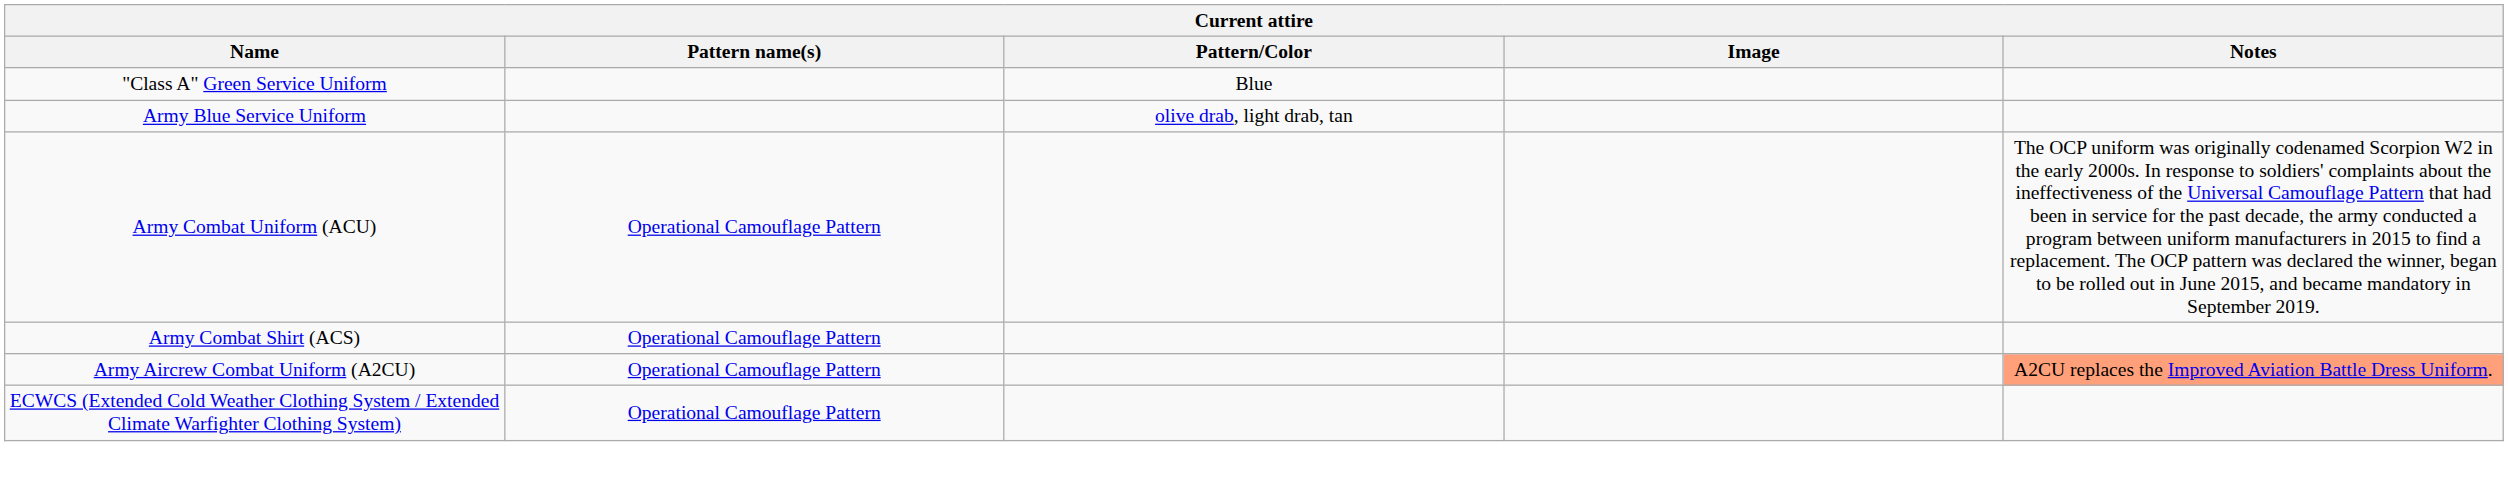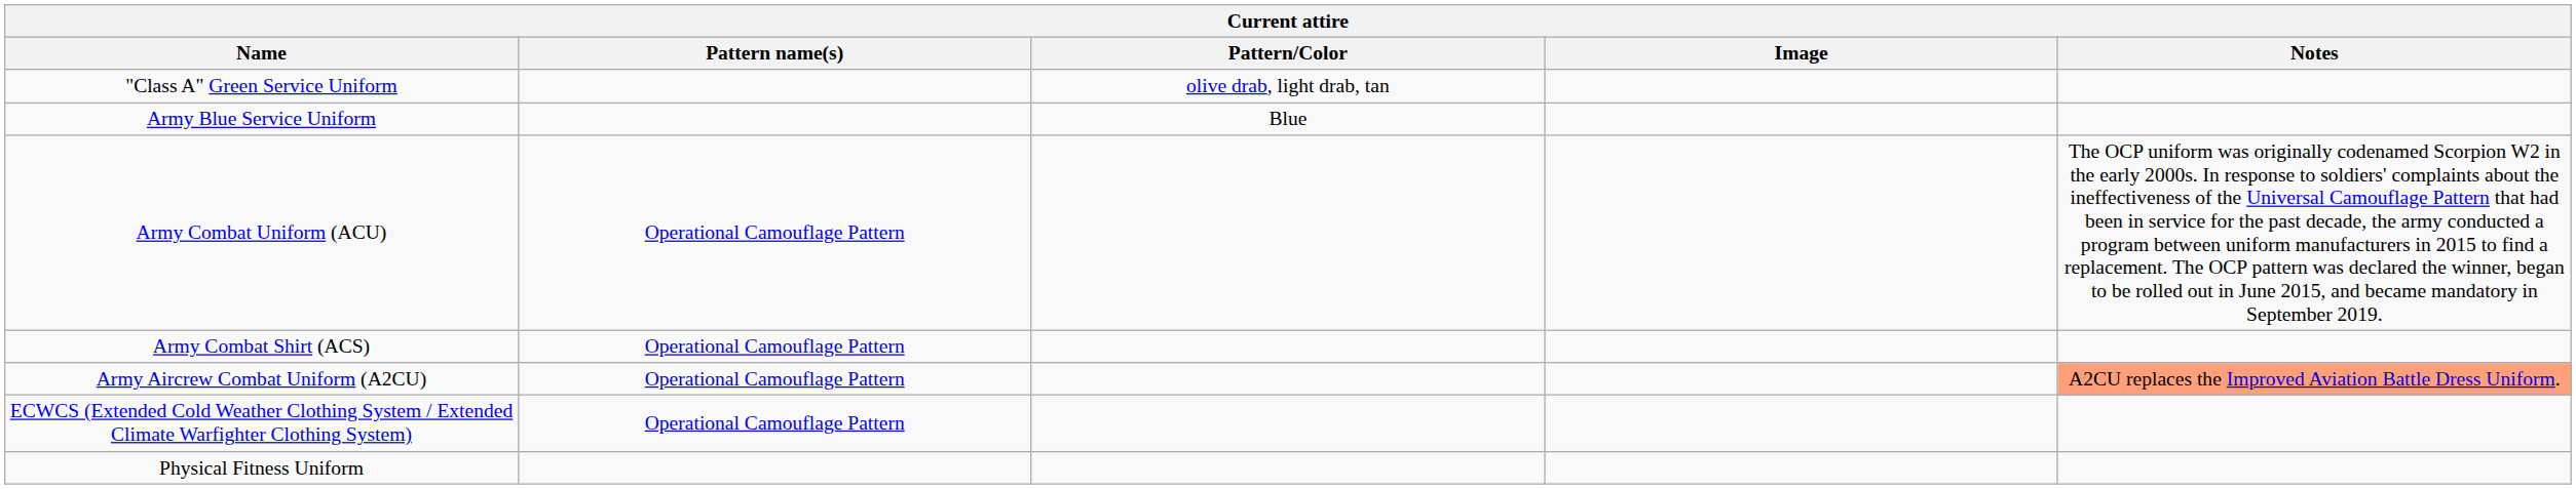 <table class="wikitable"  style="width:100%; text-align:center; font-size:97%;">
 <tr>
 <th colspan="5">Current attire</th>
 </tr>
 <tr>
 <th width=20%>Name</th>
 <th width=20%>Pattern name(s)</th>
 <th width=20%>Pattern/Color</th>
 <th width=20%>Image</th>
 <th width=25%>Notes</th>
 </tr>
 <tr>
 <td>"Class A" <a href='#'>Green Service Uniform</a></td>
 <td></td>
-<td>Blue</td>
+<td><a href='#'>olive drab</a>, light drab, tan</td>
 <td></td>
 <td></td>
 </tr>
 <tr>
 <td><a href='#'>Army Blue Service Uniform</a></td>
 <td></td>
-<td><a href='#'>olive drab</a>, light drab, tan</td>
+<td>Blue</td>
 <td></td>
 <td></td>
 </tr>
 <tr>
 <td><a href='#'>Army Combat Uniform</a> (ACU)</td>
 <td><a href='#'>Operational Camouflage Pattern</a></td>
 <td></td>
 <td></td>
 <td>The OCP uniform was originally codenamed Scorpion W2 in the early 2000s. In response to soldiers' complaints about the ineffectiveness of the <a href='#'>Universal Camouflage Pattern</a> that had been in service for the past decade, the army conducted a program between uniform manufacturers in 2015 to find a replacement. The OCP pattern was declared the winner, began to be rolled out in June 2015, and became mandatory in September 2019.</td>
 </tr>
 <tr>
 <td><a href='#'>Army Combat Shirt</a> (ACS)</td>
 <td><a href='#'>Operational Camouflage Pattern</a></td>
 <td></td>
 <td></td>
 <td></td>
 </tr>
 <tr>
 <td><a href='#'>Army Aircrew Combat Uniform</a> (A2CU)</td>
 <td><a href='#'>Operational Camouflage Pattern</a></td>
 <td></td>
 <td></td>
 <td style="background: lightsalmon;">A2CU replaces the <a href='#'>Improved Aviation Battle Dress Uniform</a>.</td>
 </tr>
 <tr>
 <td><a href='#'>ECWCS (Extended Cold Weather Clothing System / Extended Climate Warfighter Clothing System)</a></td>
 <td><a href='#'>Operational Camouflage Pattern</a></td>
 <td></td>
 <td></td>
 <td></td>
 </tr>
+<tr>
+<td>Physical Fitness Uniform</td>
+<td></td>
+<td></td>
+<td></td>
+<td></td>
+</tr>
 </table>
